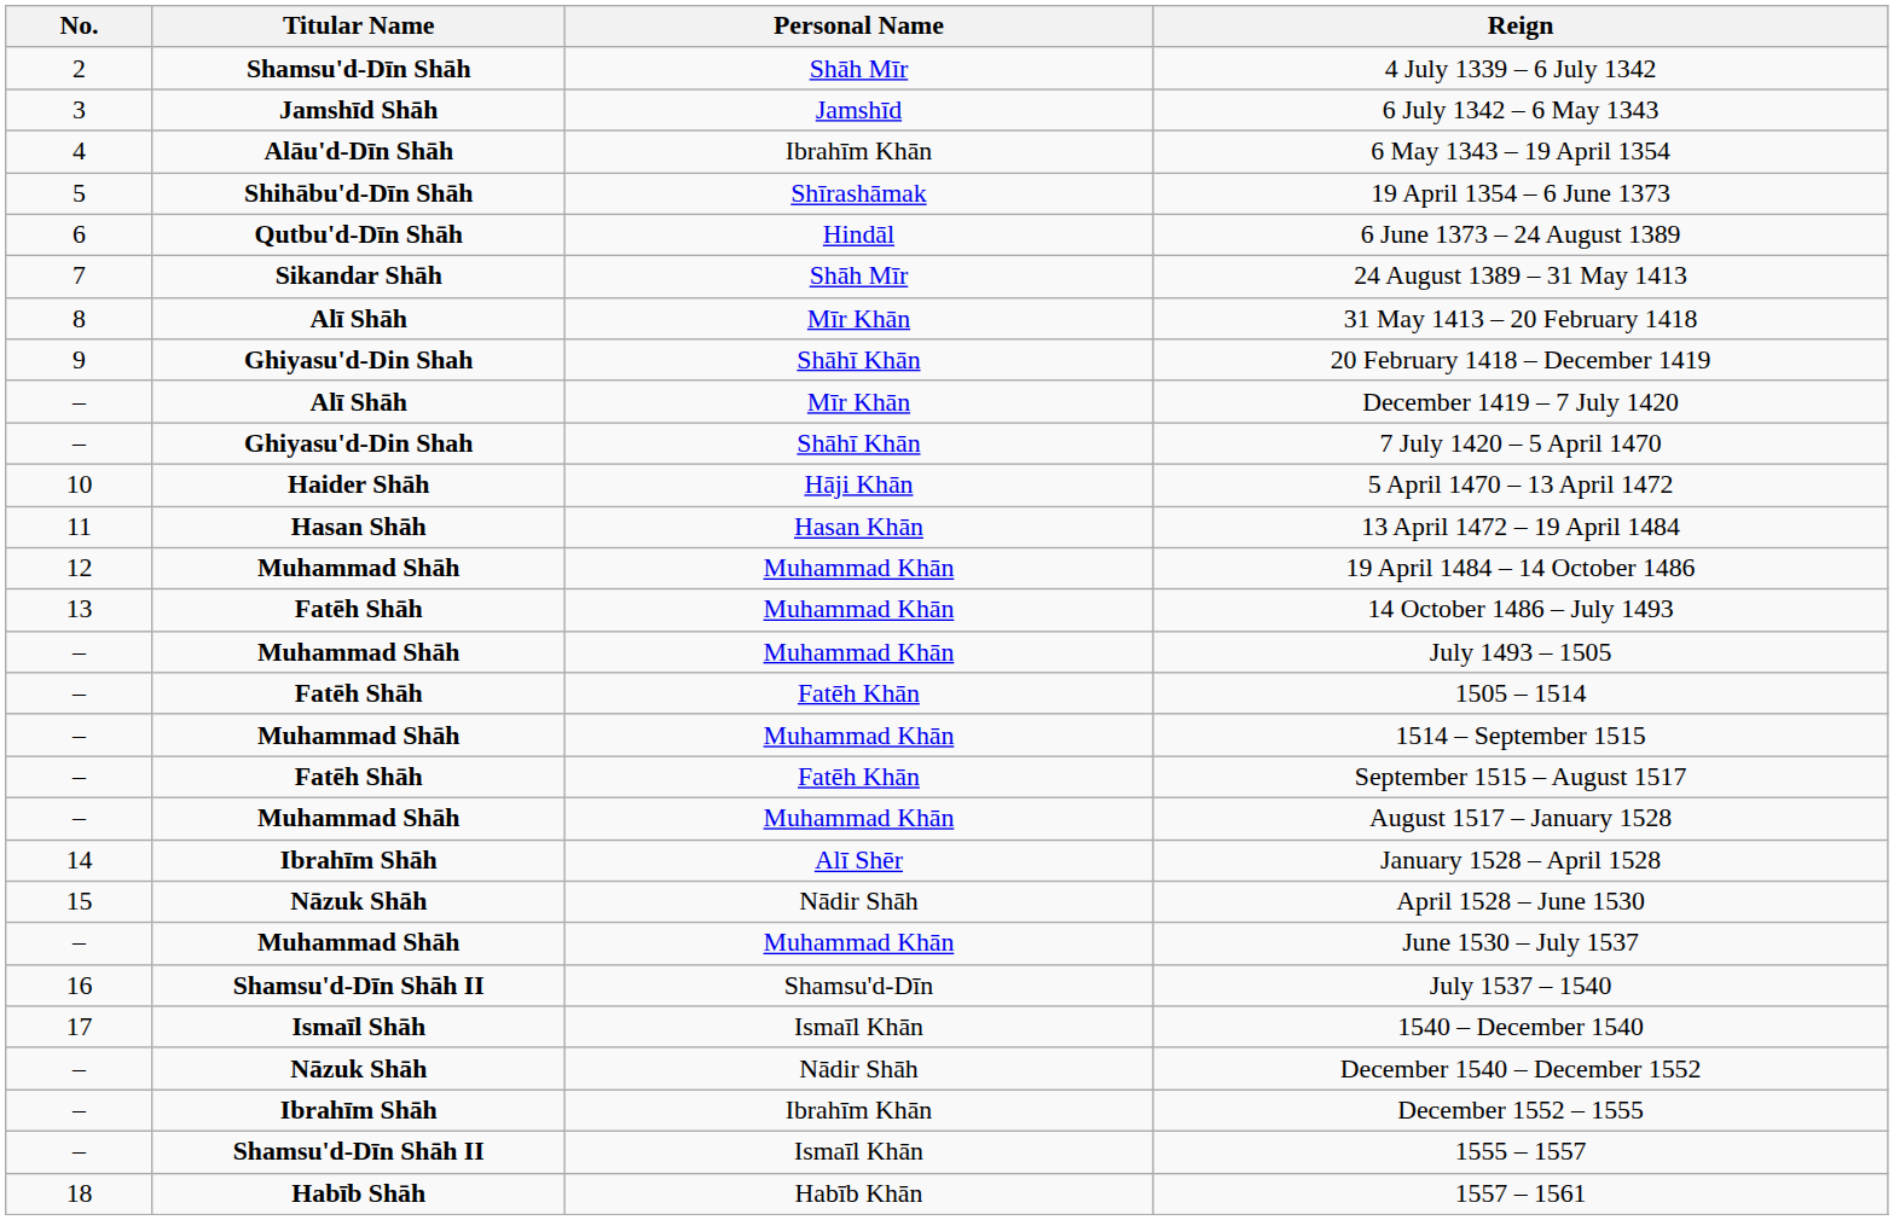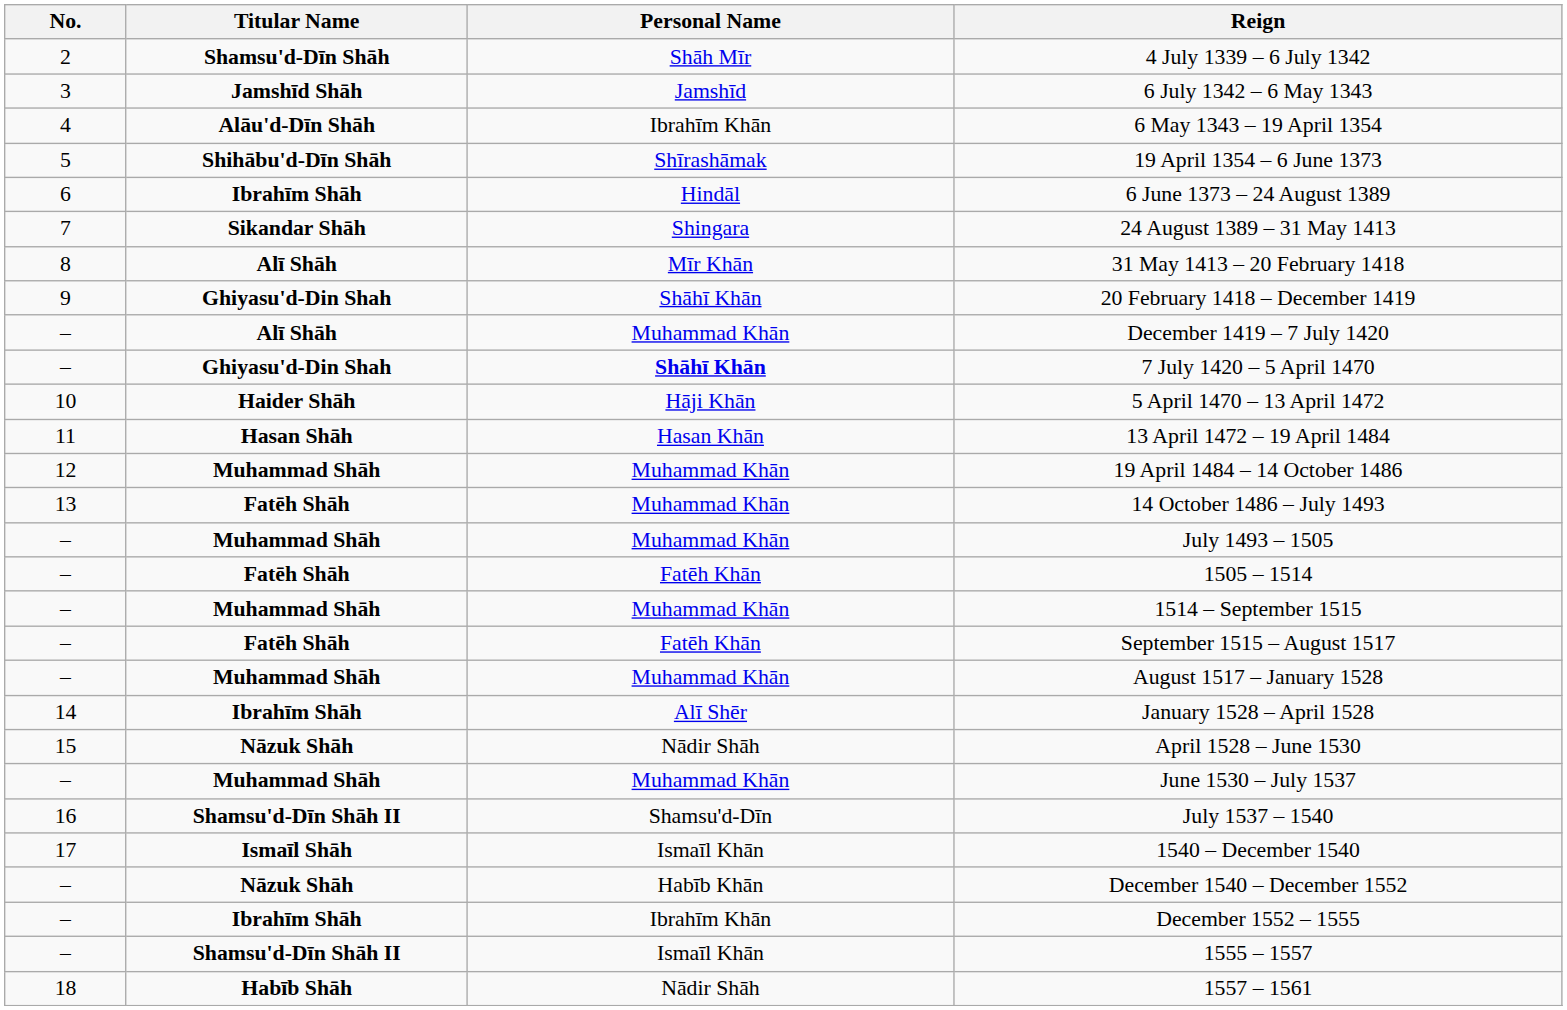 <table class="wikitable">
 <tr>
 <th style="width:5%;">No.</th>
 <th style="width:14%;">Titular Name</th>
 <th style="width:20%;">Personal Name</th>
 <th style="width:25%;">Reign</th>
 </tr>
 <tr>
 <td style="text-align:center;">2</td>
 <td style="text-align:center;"><strong>Shamsu'd-Dīn Shāh</strong></td>
 <td style="text-align:center;"><a href='#'>Shāh Mīr</a></td>
 <td style="text-align:center;">4 July 1339 – 6 July 1342</td>
 </tr>
 <tr>
 <td style="text-align:center;">3</td>
 <td style="text-align:center;"><strong>Jamshīd Shāh</strong></td>
 <td style="text-align:center;"><a href='#'>Jamshīd</a></td>
 <td style="text-align:center;">6 July 1342 – 6 May 1343</td>
 </tr>
 <tr>
 <td style="text-align:center;">4</td>
 <td style="text-align:center;"><strong>Alāu'd-Dīn Shāh</strong></td>
 <td style="text-align:center;">Ibrahīm Khān</td>
 <td style="text-align:center;">6 May 1343 – 19 April 1354</td>
 </tr>
 <tr>
 <td style="text-align:center;">5</td>
 <td style="text-align:center;"><strong>Shihābu'd-Dīn Shāh</strong></td>
 <td style="text-align:center;"><a href='#'>Shīrashāmak</a></td>
 <td style="text-align:center;">19 April 1354 – 6 June 1373</td>
 </tr>
 <tr>
 <td style="text-align:center;">6</td>
-<td style="text-align:center;"><strong>Qutbu'd-Dīn Shāh</strong></td>
+<td style="text-align:center;"><strong>Ibrahīm Shāh</strong></td>
 <td style="text-align:center;"><a href='#'>Hindāl</a></td>
 <td style="text-align:center;">6 June 1373 – 24 August 1389</td>
 </tr>
 <tr>
 <td style="text-align:center;">7</td>
 <td style="text-align:center;"><strong>Sikandar Shāh</strong></td>
-<td style="text-align:center;"><a href='#'>Shāh Mīr</a></td>
+<td style="text-align:center;"><a href='#'>Shingara</a></td>
 <td style="text-align:center;">24 August 1389 – 31 May 1413</td>
 </tr>
 <tr>
 <td style="text-align:center;">8</td>
 <td style="text-align:center;"><strong>Alī Shāh</strong></td>
 <td style="text-align:center;"><a href='#'>Mīr Khān</a></td>
 <td style="text-align:center;">31 May 1413 – 20 February 1418</td>
 </tr>
 <tr>
 <td style="text-align:center;">9</td>
 <td style="text-align:center;"><strong>Ghiyasu'd-Din Shah</strong></td>
 <td style="text-align:center;"><a href='#'>Shāhī Khān</a></td>
 <td style="text-align:center;">20 February 1418 – December 1419</td>
 </tr>
 <tr>
 <td style="text-align:center;">–</td>
 <td style="text-align:center;"><strong>Alī Shāh</strong></td>
-<td style="text-align:center;"><a href='#'>Mīr Khān</a></td>
+<td style="text-align:center;"><a href='#'>Muhammad Khān</a></td>
 <td style="text-align:center;">December 1419 – 7 July 1420</td>
 </tr>
 <tr>
 <td style="text-align:center;">–</td>
 <td style="text-align:center;"><strong>Ghiyasu'd-Din Shah</strong></td>
-<td style="text-align:center;"><a href='#'>Shāhī Khān</a></td>
+<td style="text-align:center;"><strong><a href='#'>Shāhī Khān</a></strong></td>
 <td style="text-align:center;">7 July 1420 – 5 April 1470</td>
 </tr>
 <tr>
 <td style="text-align:center;">10</td>
 <td style="text-align:center;"><strong>Haider Shāh</strong></td>
 <td style="text-align:center;"><a href='#'>Hāji Khān</a></td>
 <td style="text-align:center;">5 April 1470 – 13 April 1472</td>
 </tr>
 <tr>
 <td style="text-align:center;">11</td>
 <td style="text-align:center;"><strong>Hasan Shāh</strong></td>
 <td style="text-align:center;"><a href='#'>Hasan Khān</a></td>
 <td style="text-align:center;">13 April 1472 – 19 April 1484</td>
 </tr>
 <tr>
 <td style="text-align:center;">12</td>
 <td style="text-align:center;"><strong>Muhammad Shāh</strong></td>
 <td style="text-align:center;"><a href='#'>Muhammad Khān</a></td>
 <td style="text-align:center;">19 April 1484 – 14 October  1486</td>
 </tr>
 <tr>
 <td style="text-align:center;">13</td>
 <td style="text-align:center;"><strong>Fatēh Shāh</strong></td>
 <td style="text-align:center;"><a href='#'>Muhammad Khān</a></td>
 <td style="text-align:center;">14 October 1486 – July 1493</td>
 </tr>
 <tr>
 <td style="text-align:center;">–</td>
 <td style="text-align:center;"><strong>Muhammad Shāh</strong></td>
 <td style="text-align:center;"><a href='#'>Muhammad Khān</a></td>
 <td style="text-align:center;">July 1493 – 1505</td>
 </tr>
 <tr>
 <td style="text-align:center;">–</td>
 <td style="text-align:center;"><strong>Fatēh Shāh</strong></td>
 <td style="text-align:center;"><a href='#'>Fatēh Khān</a></td>
 <td style="text-align:center;">1505 – 1514</td>
 </tr>
 <tr>
 <td style="text-align:center;">–</td>
 <td style="text-align:center;"><strong>Muhammad Shāh</strong></td>
 <td style="text-align:center;"><a href='#'>Muhammad Khān</a></td>
 <td style="text-align:center;">1514 – September 1515</td>
 </tr>
 <tr>
 <td style="text-align:center;">–</td>
 <td style="text-align:center;"><strong>Fatēh Shāh</strong></td>
 <td style="text-align:center;"><a href='#'>Fatēh Khān</a></td>
 <td style="text-align:center;">September 1515 – August 1517</td>
 </tr>
 <tr>
 <td style="text-align:center;">–</td>
 <td style="text-align:center;"><strong>Muhammad Shāh</strong></td>
 <td style="text-align:center;"><a href='#'>Muhammad Khān</a></td>
 <td style="text-align:center;">August 1517 – January 1528</td>
 </tr>
 <tr>
 <td style="text-align:center;">14</td>
 <td style="text-align:center;"><strong>Ibrahīm Shāh</strong></td>
 <td style="text-align:center;"><a href='#'>Alī Shēr</a></td>
 <td style="text-align:center;">January 1528 – April 1528</td>
 </tr>
 <tr>
 <td style="text-align:center;">15</td>
 <td style="text-align:center;"><strong>Nāzuk Shāh</strong></td>
 <td style="text-align:center;">Nādir Shāh</td>
 <td style="text-align:center;">April 1528 – June 1530</td>
 </tr>
 <tr>
 <td style="text-align:center;">–</td>
 <td style="text-align:center;"><strong>Muhammad Shāh</strong></td>
 <td style="text-align:center;"><a href='#'>Muhammad Khān</a></td>
 <td style="text-align:center;">June 1530 – July 1537</td>
 </tr>
 <tr>
 <td style="text-align:center;">16</td>
 <td style="text-align:center;"><strong>Shamsu'd-Dīn Shāh II</strong></td>
 <td style="text-align:center;">Shamsu'd-Dīn</td>
 <td style="text-align:center;">July 1537 – 1540</td>
 </tr>
 <tr>
 <td style="text-align:center;">17</td>
 <td style="text-align:center;"><strong>Ismaīl Shāh</strong></td>
 <td style="text-align:center;">Ismaīl Khān</td>
 <td style="text-align:center;">1540 – December 1540</td>
 </tr>
 <tr>
 <td style="text-align:center;">–</td>
 <td style="text-align:center;"><strong>Nāzuk Shāh</strong></td>
-<td style="text-align:center;">Nādir Shāh</td>
+<td style="text-align:center;">Habīb Khān</td>
 <td style="text-align:center;">December 1540 – December 1552</td>
 </tr>
 <tr>
 <td style="text-align:center;">–</td>
 <td style="text-align:center;"><strong>Ibrahīm Shāh</strong></td>
 <td style="text-align:center;">Ibrahīm Khān</td>
 <td style="text-align:center;">December 1552 – 1555</td>
 </tr>
 <tr>
 <td style="text-align:center;">–</td>
 <td style="text-align:center;"><strong>Shamsu'd-Dīn Shāh II</strong></td>
 <td style="text-align:center;">Ismaīl Khān</td>
 <td style="text-align:center;">1555 – 1557</td>
 </tr>
 <tr>
 <td style="text-align:center;">18</td>
 <td style="text-align:center;"><strong>Habīb Shāh</strong></td>
-<td style="text-align:center;">Habīb Khān</td>
+<td style="text-align:center;">Nādir Shāh</td>
 <td style="text-align:center;">1557 – 1561</td>
 </tr>
 <tr>
 </tr>
 </table>
